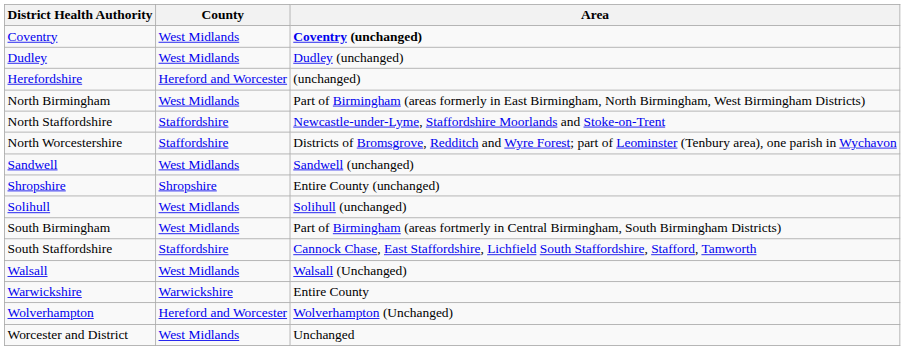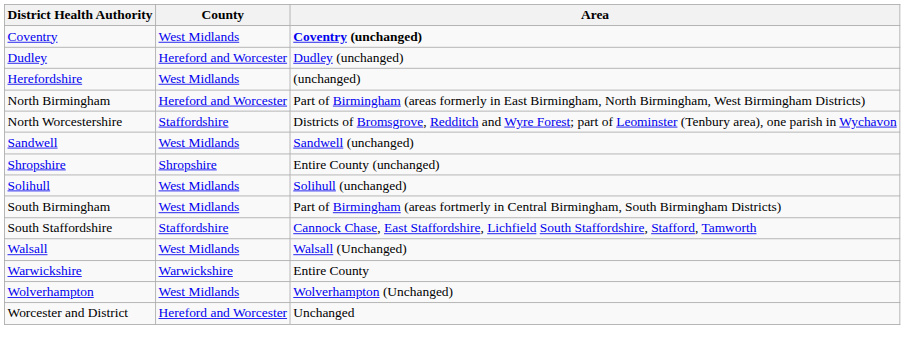 <table class="wikitable">
 <tr>
 <th>District Health Authority</th>
 <th>County</th>
 <th>Area</th>
 </tr>
 <tr>
 <td><a href='#'>Coventry</a></td>
 <td><a href='#'>West Midlands</a></td>
 <td><strong><a href='#'>Coventry</a> (unchanged)</strong></td>
 </tr>
 <tr>
 <td><a href='#'>Dudley</a></td>
-<td><a href='#'>West Midlands</a></td>
+<td><a href='#'>Hereford and Worcester</a></td>
 <td><a href='#'>Dudley</a> (unchanged)</td>
 </tr>
 <tr>
 <td><a href='#'>Herefordshire</a></td>
-<td><a href='#'>Hereford and Worcester</a></td>
+<td><a href='#'>West Midlands</a></td>
 <td>(unchanged)</td>
 </tr>
 <tr>
 <td>North Birmingham</td>
-<td><a href='#'>West Midlands</a></td>
+<td><a href='#'>Hereford and Worcester</a></td>
 <td>Part of <a href='#'>Birmingham</a> (areas formerly in East Birmingham, North Birmingham, West Birmingham Districts)</td>
-</tr>
-<tr>
-<td>North Staffordshire</td>
-<td><a href='#'>Staffordshire</a></td>
-<td><a href='#'>Newcastle-under-Lyme</a>, <a href='#'>Staffordshire Moorlands</a> and <a href='#'>Stoke-on-Trent</a></td>
 </tr>
 <tr>
 <td>North Worcestershire</td>
 <td><a href='#'>Staffordshire</a></td>
 <td>Districts of <a href='#'>Bromsgrove</a>, <a href='#'>Redditch</a> and <a href='#'>Wyre Forest</a>; part of <a href='#'>Leominster</a> (Tenbury area), one parish in <a href='#'>Wychavon</a></td>
 </tr>
 <tr>
 <td><a href='#'>Sandwell</a></td>
 <td><a href='#'>West Midlands</a></td>
 <td><a href='#'>Sandwell</a> (unchanged)</td>
 </tr>
 <tr>
 <td><a href='#'>Shropshire</a></td>
 <td><a href='#'>Shropshire</a></td>
 <td>Entire County (unchanged)</td>
 </tr>
 <tr>
 <td><a href='#'>Solihull</a></td>
 <td><a href='#'>West Midlands</a></td>
 <td><a href='#'>Solihull</a> (unchanged)</td>
 </tr>
 <tr>
 <td>South Birmingham</td>
 <td><a href='#'>West Midlands</a></td>
 <td>Part of <a href='#'>Birmingham</a> (areas fortmerly in Central Birmingham, South Birmingham Districts)</td>
 </tr>
 <tr>
 <td>South Staffordshire</td>
 <td><a href='#'>Staffordshire</a></td>
 <td><a href='#'>Cannock Chase</a>, <a href='#'>East Staffordshire</a>, <a href='#'>Lichfield</a> <a href='#'>South Staffordshire</a>, <a href='#'>Stafford</a>, <a href='#'>Tamworth</a></td>
 </tr>
 <tr>
 <td><a href='#'>Walsall</a></td>
 <td><a href='#'>West Midlands</a></td>
 <td><a href='#'>Walsall</a> (Unchanged)</td>
 </tr>
 <tr>
 <td><a href='#'>Warwickshire</a></td>
 <td><a href='#'>Warwickshire</a></td>
 <td>Entire County</td>
 </tr>
 <tr>
 <td><a href='#'>Wolverhampton</a></td>
-<td><a href='#'>Hereford and Worcester</a></td>
+<td><a href='#'>West Midlands</a></td>
 <td><a href='#'>Wolverhampton</a> (Unchanged)</td>
 </tr>
 <tr>
 <td>Worcester and District</td>
-<td><a href='#'>West Midlands</a></td>
+<td><a href='#'>Hereford and Worcester</a></td>
 <td>Unchanged</td>
 </tr>
 </table>
